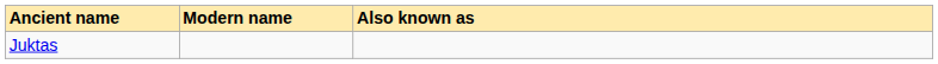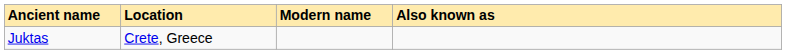 <table class="wikitable" width="100%">
 <tr>
 <td width="15%" bgcolor="#FFEBAD"><strong>Ancient name</strong></td>
+<td width="20%" bgcolor="#FFEBAD"><strong>Location</strong></td>
 <td width="15%" bgcolor="#FFEBAD"><strong>Modern name</strong></td>
 <td width="50%" bgcolor="#FFEBAD"><strong>Also known as</strong></td>
 </tr>
 <tr>
 <td><a href='#'>Juktas</a></td>
+<td><a href='#'>Crete</a>, Greece</td>
 <td></td>
 <td></td>
 </tr>
 </table>
